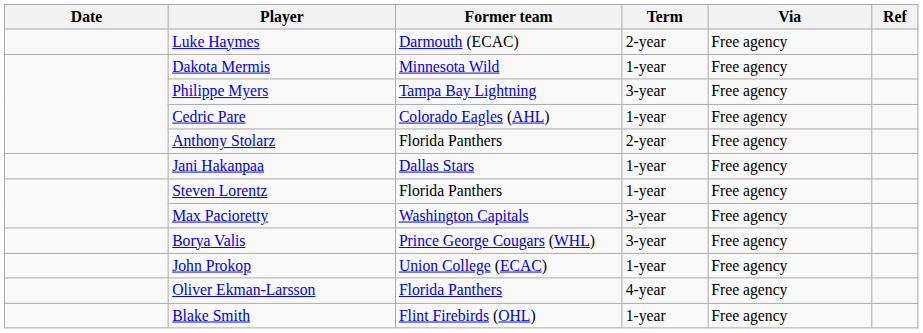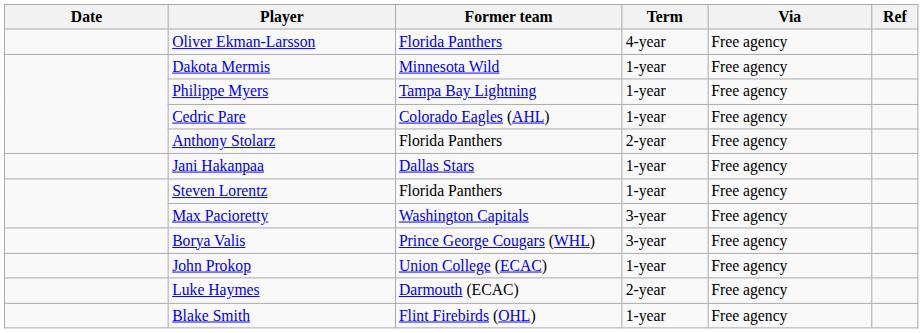 <table class="wikitable">
 <tr style="background:#ddd; text-align:center;">
 <th style="width: 10em;">Date</th>
 <th style="width: 14em;">Player</th>
 <th style="width: 14em;">Former team</th>
 <th style="width: 5em;">Term</th>
 <th style="width: 10em;">Via</th>
 <th style="width: 2.5em;">Ref</th>
 </tr>
 <tr>
 <td></td>
-<td><a href='#'>Luke Haymes</a></td>
-<td><a href='#'>Darmouth</a> (ECAC)</td>
-<td>2-year</td>
+<td><a href='#'>Oliver Ekman-Larsson</a></td>
+<td><a href='#'>Florida Panthers</a></td>
+<td>4-year</td>
 <td>Free agency</td>
 <td></td>
 </tr>
 <tr>
 <td rowspan=4></td>
 <td><a href='#'>Dakota Mermis</a></td>
 <td><a href='#'>Minnesota Wild</a></td>
 <td>1-year</td>
 <td>Free agency</td>
 <td></td>
 </tr>
 <tr>
 <td><a href='#'>Philippe Myers</a></td>
 <td><a href='#'>Tampa Bay Lightning</a></td>
-<td>3-year</td>
+<td>1-year</td>
 <td>Free agency</td>
 <td></td>
 </tr>
 <tr>
 <td><a href='#'>Cedric Pare</a></td>
 <td><a href='#'>Colorado Eagles</a> (<a href='#'>AHL</a>)</td>
 <td>1-year</td>
 <td>Free agency</td>
 <td></td>
 </tr>
 <tr>
 <td><a href='#'>Anthony Stolarz</a></td>
 <td>Florida Panthers</td>
 <td>2-year</td>
 <td>Free agency</td>
 <td></td>
 </tr>
 <tr>
 <td></td>
 <td><a href='#'>Jani Hakanpaa</a></td>
 <td><a href='#'>Dallas Stars</a></td>
 <td>1-year</td>
 <td>Free agency</td>
 <td></td>
 </tr>
 <tr>
 <td rowspan=2></td>
 <td><a href='#'>Steven Lorentz</a></td>
 <td>Florida Panthers</td>
 <td>1-year</td>
 <td>Free agency</td>
 <td></td>
 </tr>
 <tr>
 <td><a href='#'>Max Pacioretty</a></td>
 <td><a href='#'>Washington Capitals</a></td>
 <td>3-year</td>
 <td>Free agency</td>
 <td></td>
 </tr>
 <tr>
 <td></td>
 <td><a href='#'>Borya Valis</a></td>
 <td><a href='#'>Prince George Cougars</a> (<a href='#'>WHL</a>)</td>
 <td>3-year</td>
 <td>Free agency</td>
 <td></td>
 </tr>
 <tr>
 <td></td>
 <td><a href='#'>John Prokop</a></td>
 <td><a href='#'>Union College</a> (<a href='#'>ECAC</a>)</td>
 <td>1-year</td>
 <td>Free agency</td>
 <td></td>
 </tr>
 <tr>
 <td></td>
-<td><a href='#'>Oliver Ekman-Larsson</a></td>
-<td><a href='#'>Florida Panthers</a></td>
-<td>4-year</td>
+<td><a href='#'>Luke Haymes</a></td>
+<td><a href='#'>Darmouth</a> (ECAC)</td>
+<td>2-year</td>
 <td>Free agency</td>
 <td></td>
 </tr>
 <tr>
 <td></td>
 <td><a href='#'>Blake Smith</a></td>
 <td><a href='#'>Flint Firebirds</a> (<a href='#'>OHL</a>)</td>
 <td>1-year</td>
 <td>Free agency</td>
 <td></td>
 </tr>
 </table>
